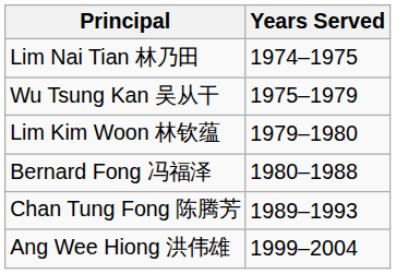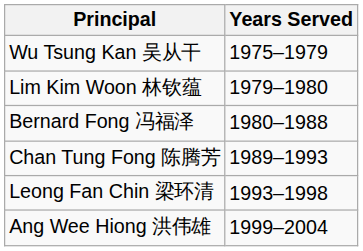 <table class="wikitable sortable">
 <tr>
 <th>Principal</th>
 <th>Years Served</th>
-</tr>
-<tr>
-<td>Lim Nai Tian 林乃田</td>
-<td>1974–1975</td>
 </tr>
 <tr>
 <td>Wu Tsung Kan 吴从干</td>
 <td>1975–1979</td>
 </tr>
 <tr>
 <td>Lim Kim Woon 林钦蕴</td>
 <td>1979–1980</td>
 </tr>
 <tr>
 <td>Bernard Fong 冯福泽</td>
 <td>1980–1988</td>
 </tr>
 <tr>
 <td>Chan Tung Fong 陈腾芳</td>
 <td>1989–1993</td>
 </tr>
 <tr>
+<td>Leong Fan Chin 梁环清</td>
+<td>1993–1998</td>
+</tr>
+<tr>
 <td>Ang Wee Hiong 洪伟雄</td>
 <td>1999–2004</td>
 </tr>
 </table>
